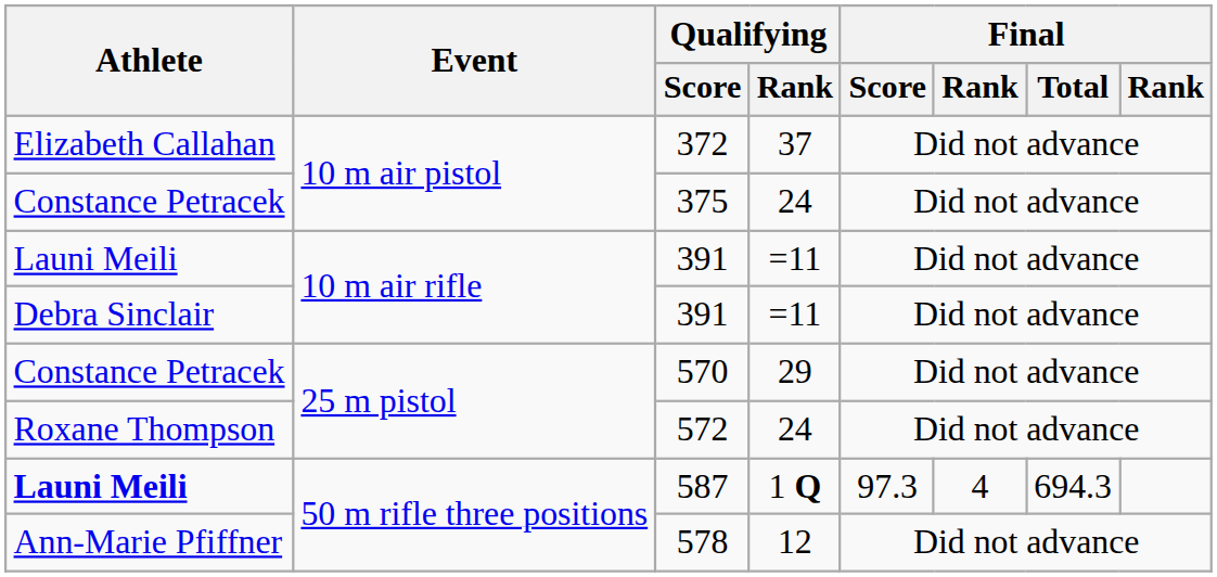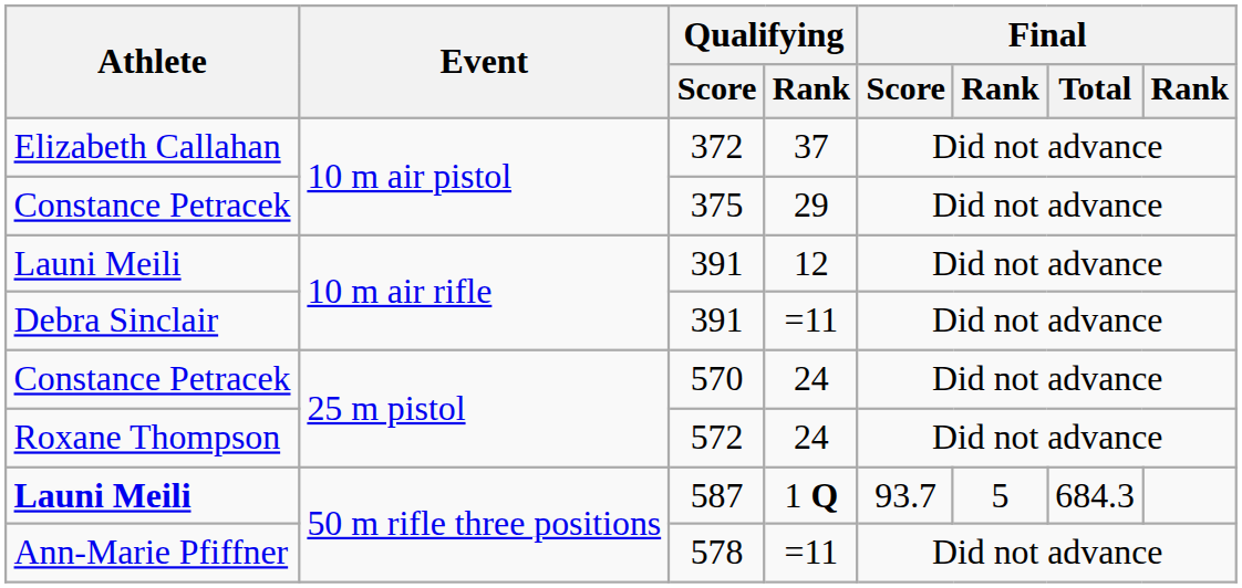 <table class=wikitable style=font-size:90%;text-align:center>
 <tr>
 <th rowspan=2>Athlete</th>
 <th rowspan=2>Event</th>
 <th colspan=2>Qualifying</th>
 <th colspan=4>Final</th>
 </tr>
 <tr style=font-size:95%>
 <th>Score</th>
 <th>Rank</th>
 <th>Score</th>
 <th>Rank</th>
 <th>Total</th>
 <th>Rank</th>
 </tr>
 <tr>
 <td align=left><a href='#'>Elizabeth Callahan</a></td>
 <td align=left rowspan=2><a href='#'>10 m air pistol</a></td>
 <td>372</td>
 <td>37</td>
 <td colspan=4>Did not advance</td>
 </tr>
 <tr>
 <td align=left><a href='#'>Constance Petracek</a></td>
 <td>375</td>
-<td>24</td>
+<td>29</td>
 <td colspan=4>Did not advance</td>
 </tr>
 <tr>
 <td align=left><a href='#'>Launi Meili</a></td>
 <td align=left rowspan=2><a href='#'>10 m air rifle</a></td>
 <td>391</td>
-<td>=11</td>
+<td>12</td>
 <td colspan=4>Did not advance</td>
 </tr>
 <tr>
 <td align=left><a href='#'>Debra Sinclair</a></td>
 <td>391</td>
 <td>=11</td>
 <td colspan=4>Did not advance</td>
 </tr>
 <tr>
 <td align=left><a href='#'>Constance Petracek</a></td>
 <td align=left rowspan=2><a href='#'>25 m pistol</a></td>
 <td>570</td>
-<td>29</td>
+<td>24</td>
 <td colspan=4>Did not advance</td>
 </tr>
 <tr>
 <td align=left><a href='#'>Roxane Thompson</a></td>
 <td>572</td>
 <td>24</td>
 <td colspan=4>Did not advance</td>
 </tr>
 <tr>
 <td align=left><strong><a href='#'>Launi Meili</a></strong></td>
 <td align=left rowspan=2><a href='#'>50 m rifle three positions</a></td>
 <td>587 </td>
 <td>1 <strong>Q</strong></td>
-<td>97.3</td>
-<td>4</td>
-<td>694.3 </td>
+<td>93.7</td>
+<td>5</td>
+<td>684.3 </td>
 <td></td>
 </tr>
 <tr>
 <td align=left><a href='#'>Ann-Marie Pfiffner</a></td>
 <td>578</td>
-<td>12</td>
+<td>=11</td>
 <td colspan=4>Did not advance</td>
 </tr>
 </table>
